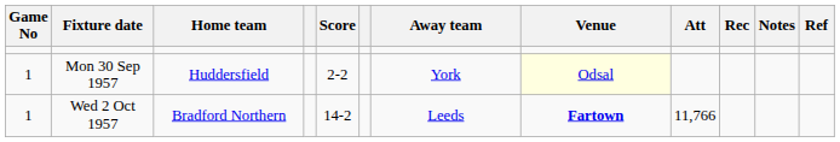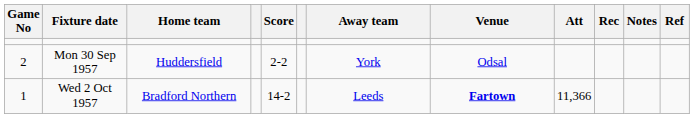 <table class="wikitable" style="text-align:center;">
 <tr>
 <th width=20 abbr="No">Game No</th>
 <th width=100 abbr="Date">Fixture date</th>
 <th width=150 abbr="Home team">Home team</th>
 <th width=5 abbr="space"></th>
 <th width=20 abbr="Score">Score</th>
 <th width=5 abbr="space"></th>
 <th width=150 abbr="Away team">Away team</th>
 <th width=150 abbr="Venue">Venue</th>
 <th width=30 abbr="Att">Att</th>
 <th width=30 abbr="Rec">Rec</th>
 <th width=20 abbr="Notes">Notes</th>
 <th width=30 abbr="Ref">Ref</th>
 </tr>
 <tr>
 <td></td>
 <td></td>
 <td></td>
 <td></td>
 <td></td>
 <td></td>
 <td></td>
 <td></td>
 <td></td>
 <td></td>
 <td></td>
 </tr>
 <tr>
-<td>1</td>
+<td>2</td>
 <td>Mon 30 Sep 1957</td>
 <td><a href='#'>Huddersfield</a></td>
 <td></td>
 <td>2-2</td>
 <td></td>
 <td><a href='#'>York</a></td>
-<td style="background: lightyellow;"><a href='#'>Odsal</a></td>
+<td><a href='#'>Odsal</a></td>
 <td></td>
 <td></td>
 <td></td>
 <td></td>
 </tr>
 <tr>
 <td>1</td>
 <td>Wed 2 Oct 1957</td>
 <td><a href='#'>Bradford Northern</a></td>
 <td></td>
 <td>14-2</td>
 <td></td>
 <td><a href='#'>Leeds</a></td>
 <td><strong><a href='#'>Fartown</a></strong></td>
-<td>11,766</td>
+<td>11,366</td>
 <td></td>
 <td></td>
 <td></td>
 </tr>
 </table>
